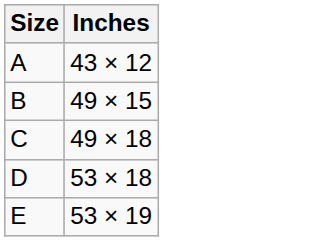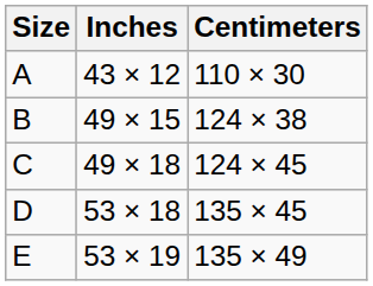 <table class="wikitable">
 <tr>
 <th>Size</th>
 <th>Inches</th>
+<th>Centimeters</th>
 </tr>
 <tr>
 <td>A</td>
 <td>43 × 12</td>
+<td>110 × 30</td>
 </tr>
 <tr>
 <td>B</td>
 <td>49 × 15</td>
+<td>124 × 38</td>
 </tr>
 <tr>
 <td>C</td>
 <td>49 × 18</td>
+<td>124 × 45</td>
 </tr>
 <tr>
 <td>D</td>
 <td>53 × 18</td>
+<td>135 × 45</td>
 </tr>
 <tr>
 <td>E</td>
 <td>53 × 19</td>
+<td>135 × 49</td>
 </tr>
 </table>
